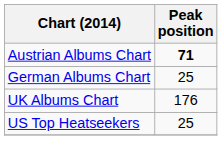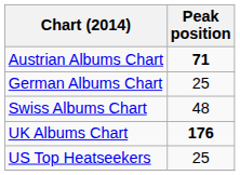 <table class="wikitable sortable plainrowheaders" style="text-align:center;">
 <tr>
 <th scope="col">Chart (2014)</th>
 <th scope="col">Peak<br>position</th>
 </tr>
 <tr>
 <td align=left><a href='#'>Austrian Albums Chart</a></td>
 <td><strong>71</strong></td>
 </tr>
 <tr>
 <td align=left><a href='#'>German Albums Chart</a></td>
 <td>25</td>
 </tr>
 <tr>
+<td align=left><a href='#'>Swiss Albums Chart</a></td>
+<td>48</td>
+</tr>
+<tr>
 <td align=left><a href='#'>UK Albums Chart</a></td>
-<td>176</td>
+<td><strong>176</strong></td>
 </tr>
 <tr>
 <td align=left><a href='#'>US Top Heatseekers</a></td>
 <td>25</td>
 </tr>
 <tr>
 </tr>
 </table>
